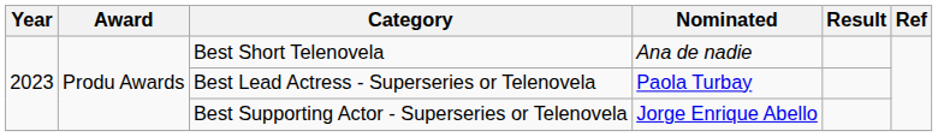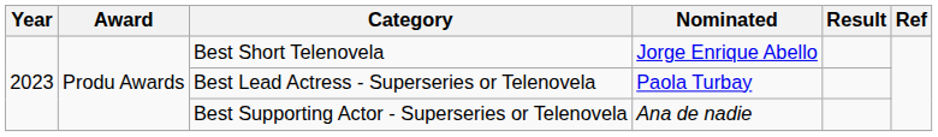 <table class="wikitable plainrowheaders">
 <tr>
 <th scope="col">Year</th>
 <th scope="col">Award</th>
 <th scope="col">Category</th>
 <th scope="col">Nominated</th>
 <th scope="col">Result</th>
 <th scope="col">Ref</th>
 </tr>
 <tr>
 <td rowspan="3">2023</td>
 <td rowspan="3">Produ Awards</td>
 <td>Best Short Telenovela</td>
-<td><em>Ana de nadie</em></td>
+<td><a href='#'>Jorge Enrique Abello</a></td>
 <td></td>
 <td align="center" rowspan="3"></td>
 </tr>
 <tr>
 <td>Best Lead Actress - Superseries or Telenovela</td>
 <td><a href='#'>Paola Turbay</a></td>
 <td></td>
 </tr>
 <tr>
 <td>Best Supporting Actor - Superseries or Telenovela</td>
-<td><a href='#'>Jorge Enrique Abello</a></td>
+<td><em>Ana de nadie</em></td>
 <td></td>
 </tr>
 <tr>
 </tr>
 </table>
